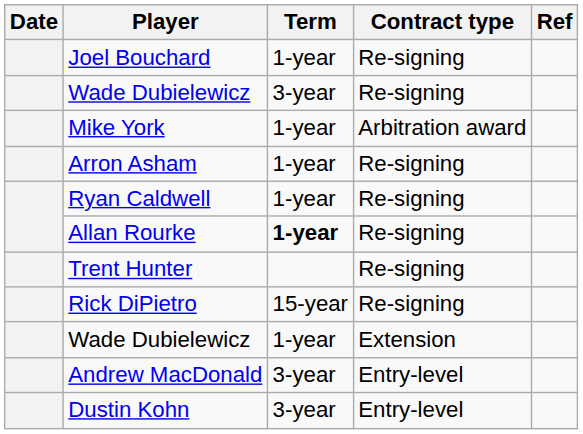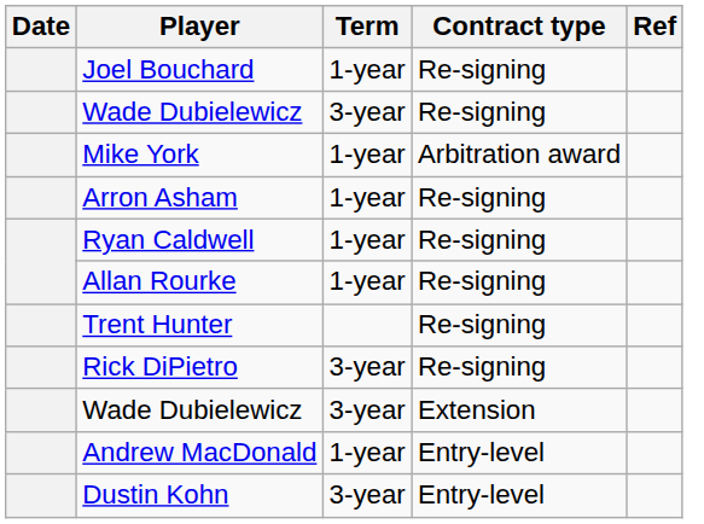 <table class="wikitable plainrowheaders">
 <tr style="background:#ddd; text-align:center;">
 <th>Date</th>
 <th>Player</th>
 <th>Term</th>
 <th>Contract type</th>
 <th>Ref</th>
 </tr>
 <tr>
 <th scope="row"></th>
 <td><a href='#'>Joel Bouchard</a></td>
 <td>1-year</td>
 <td>Re-signing</td>
 <td></td>
 </tr>
 <tr>
 <th scope="row"></th>
 <td><a href='#'>Wade Dubielewicz</a></td>
 <td>3-year</td>
 <td>Re-signing</td>
 <td></td>
 </tr>
 <tr>
 <th scope="row"></th>
 <td><a href='#'>Mike York</a></td>
 <td>1-year</td>
 <td>Arbitration award</td>
 <td></td>
 </tr>
 <tr>
 <th scope="row"></th>
 <td><a href='#'>Arron Asham</a></td>
 <td>1-year</td>
 <td>Re-signing</td>
 <td></td>
 </tr>
 <tr>
 <th scope="row" rowspan=2></th>
 <td><a href='#'>Ryan Caldwell</a></td>
 <td>1-year</td>
 <td>Re-signing</td>
 <td></td>
 </tr>
 <tr>
 <td><a href='#'>Allan Rourke</a></td>
-<td><strong>1-year</strong></td>
+<td>1-year</td>
 <td>Re-signing</td>
 <td></td>
 </tr>
 <tr>
 <th scope="row"></th>
 <td><a href='#'>Trent Hunter</a></td>
 <td></td>
 <td>Re-signing</td>
 <td></td>
 </tr>
 <tr>
 <th scope="row"></th>
 <td><a href='#'>Rick DiPietro</a></td>
-<td>15-year</td>
+<td>3-year</td>
 <td>Re-signing</td>
 <td></td>
 </tr>
 <tr>
 <th scope="row"></th>
 <td>Wade Dubielewicz</td>
-<td>1-year</td>
+<td>3-year</td>
 <td>Extension</td>
 <td></td>
 </tr>
 <tr>
 <th scope="row"></th>
 <td><a href='#'>Andrew MacDonald</a></td>
-<td>3-year</td>
+<td>1-year</td>
 <td>Entry-level</td>
 <td></td>
 </tr>
 <tr>
 <th scope="row"></th>
 <td><a href='#'>Dustin Kohn</a></td>
 <td>3-year</td>
 <td>Entry-level</td>
 <td></td>
 </tr>
 </table>
